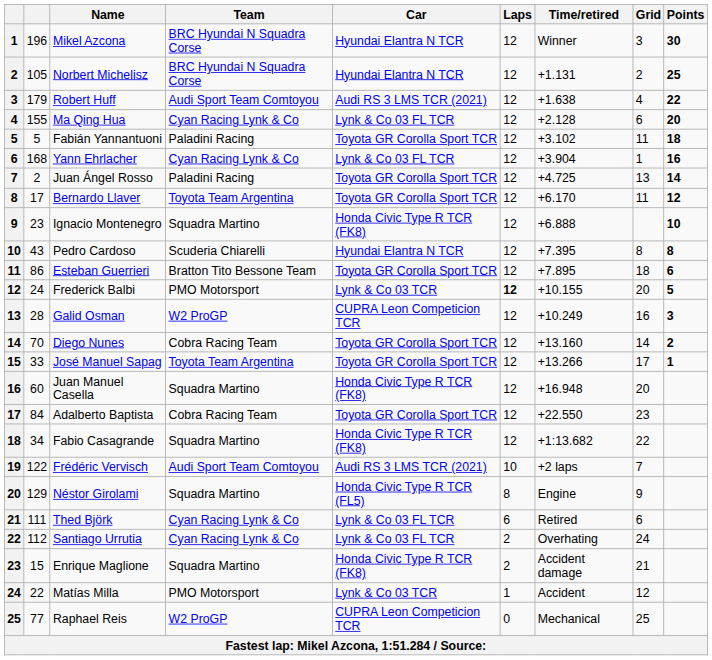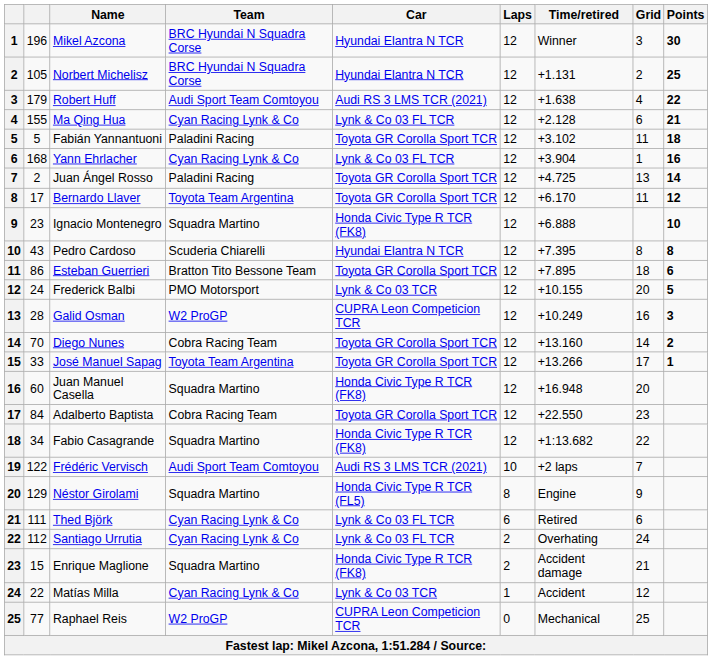 <table class="wikitable sortable" style="font-size: 95%;">
 <tr>
 <th></th>
 <th></th>
 <th>Name</th>
 <th>Team</th>
 <th>Car</th>
 <th>Laps</th>
 <th>Time/retired</th>
 <th>Grid</th>
 <th>Points</th>
 </tr>
 <tr>
 <th>1</th>
 <td align=center>196</td>
 <td> <a href='#'>Mikel Azcona</a></td>
 <td> <a href='#'>BRC Hyundai N Squadra Corse</a></td>
 <td><a href='#'>Hyundai Elantra N TCR</a></td>
 <td>12</td>
 <td>Winner</td>
 <td>3</td>
 <td><strong>30</strong></td>
 </tr>
 <tr>
 <th>2</th>
 <td align=center>105</td>
 <td> <a href='#'>Norbert Michelisz</a></td>
 <td><a href='#'>BRC Hyundai N Squadra Corse</a></td>
 <td><a href='#'>Hyundai Elantra N TCR</a></td>
 <td>12</td>
 <td>+1.131</td>
 <td>2</td>
 <td><strong>25</strong></td>
 </tr>
 <tr>
 <th>3</th>
 <td align=center>179</td>
 <td> <a href='#'>Robert Huff</a></td>
 <td><a href='#'>Audi Sport Team Comtoyou</a></td>
 <td><a href='#'>Audi RS 3 LMS TCR (2021)</a></td>
 <td>12</td>
 <td>+1.638</td>
 <td>4</td>
 <td><strong>22</strong></td>
 </tr>
 <tr>
 <th>4</th>
 <td align=center>155</td>
 <td> <a href='#'>Ma Qing Hua</a></td>
 <td><a href='#'>Cyan Racing Lynk & Co</a></td>
 <td><a href='#'>Lynk & Co 03 FL TCR</a></td>
 <td>12</td>
 <td>+2.128</td>
 <td>6</td>
-<td><strong>20</strong></td>
+<td><strong>21</strong></td>
 </tr>
 <tr>
 <th>5</th>
 <td align=center>5</td>
 <td> Fabián Yannantuoni</td>
 <td>Paladini Racing</td>
 <td><a href='#'>Toyota GR Corolla Sport TCR</a></td>
 <td>12</td>
 <td>+3.102</td>
 <td>11</td>
 <td><strong>18</strong></td>
 </tr>
 <tr>
 <th>6</th>
 <td align=center>168</td>
 <td> <a href='#'>Yann Ehrlacher</a></td>
 <td><a href='#'>Cyan Racing Lynk & Co</a></td>
 <td><a href='#'>Lynk & Co 03 FL TCR</a></td>
 <td>12</td>
 <td>+3.904</td>
 <td>1</td>
 <td><strong>16</strong></td>
 </tr>
 <tr>
 <th>7</th>
 <td align=center>2</td>
 <td> Juan Ángel Rosso</td>
 <td>Paladini Racing</td>
 <td><a href='#'>Toyota GR Corolla Sport TCR</a></td>
 <td>12</td>
 <td>+4.725</td>
 <td>13</td>
 <td><strong>14</strong></td>
 </tr>
 <tr>
 <th>8</th>
 <td align=center>17</td>
 <td> <a href='#'>Bernardo Llaver</a></td>
 <td><a href='#'>Toyota Team Argentina</a></td>
 <td><a href='#'>Toyota GR Corolla Sport TCR</a></td>
 <td>12</td>
 <td>+6.170</td>
 <td>11</td>
 <td><strong>12</strong></td>
 </tr>
 <tr>
 <th>9</th>
 <td align=center>23</td>
 <td> Ignacio Montenegro</td>
 <td>Squadra Martino</td>
 <td><a href='#'>Honda Civic Type R TCR (FK8)</a></td>
 <td>12</td>
 <td>+6.888</td>
 <td></td>
 <td><strong>10</strong></td>
 </tr>
 <tr>
 <th>10</th>
 <td align=center>43</td>
 <td> Pedro Cardoso</td>
 <td>Scuderia Chiarelli</td>
 <td><a href='#'>Hyundai Elantra N TCR</a></td>
 <td>12</td>
 <td>+7.395</td>
 <td>8</td>
 <td><strong>8</strong></td>
 </tr>
 <tr>
 <th>11</th>
 <td align=center>86</td>
 <td> <a href='#'>Esteban Guerrieri</a></td>
 <td>Bratton Tito Bessone Team</td>
 <td><a href='#'>Toyota GR Corolla Sport TCR</a></td>
 <td>12</td>
 <td>+7.895</td>
 <td>18</td>
 <td><strong>6</strong></td>
 </tr>
 <tr>
 <th>12</th>
 <td align=center>24</td>
 <td> Frederick Balbi</td>
 <td>PMO Motorsport</td>
 <td><a href='#'>Lynk & Co 03 TCR</a></td>
-<td><strong>12</strong></td>
+<td>12</td>
 <td>+10.155</td>
 <td>20</td>
 <td><strong>5</strong></td>
 </tr>
 <tr>
 <th>13</th>
 <td align=center>28</td>
 <td> <a href='#'>Galid Osman</a></td>
 <td><a href='#'>W2 ProGP</a></td>
 <td><a href='#'>CUPRA Leon Competicion TCR</a></td>
 <td>12</td>
 <td>+10.249</td>
 <td>16</td>
 <td><strong>3</strong></td>
 </tr>
 <tr>
 <th>14</th>
 <td align=center>70</td>
 <td> <a href='#'>Diego Nunes</a></td>
 <td>Cobra Racing Team</td>
 <td><a href='#'>Toyota GR Corolla Sport TCR</a></td>
 <td>12</td>
 <td>+13.160</td>
 <td>14</td>
 <td><strong>2</strong></td>
 </tr>
 <tr>
 <th>15</th>
 <td align=center>33</td>
 <td> <a href='#'>José Manuel Sapag</a></td>
 <td><a href='#'>Toyota Team Argentina</a></td>
 <td><a href='#'>Toyota GR Corolla Sport TCR</a></td>
 <td>12</td>
 <td>+13.266</td>
 <td>17</td>
 <td><strong>1</strong></td>
 </tr>
 <tr>
 <th>16</th>
 <td align=center>60</td>
 <td> Juan Manuel Casella</td>
 <td>Squadra Martino</td>
 <td><a href='#'>Honda Civic Type R TCR (FK8)</a></td>
 <td>12</td>
 <td>+16.948</td>
 <td>20</td>
 <td></td>
 </tr>
 <tr>
 <th>17</th>
 <td align=center>84</td>
 <td> Adalberto Baptista</td>
 <td>Cobra Racing Team</td>
 <td><a href='#'>Toyota GR Corolla Sport TCR</a></td>
 <td>12</td>
 <td>+22.550</td>
 <td>23</td>
 <td></td>
 </tr>
 <tr>
 <th>18</th>
 <td align=center>34</td>
 <td> Fabio Casagrande</td>
 <td>Squadra Martino</td>
 <td><a href='#'>Honda Civic Type R TCR (FK8)</a></td>
 <td>12</td>
 <td>+1:13.682</td>
 <td>22</td>
 <td></td>
 </tr>
 <tr>
 <th>19</th>
 <td align=center>122</td>
 <td> <a href='#'>Frédéric Vervisch</a></td>
 <td><a href='#'>Audi Sport Team Comtoyou</a></td>
 <td><a href='#'>Audi RS 3 LMS TCR (2021)</a></td>
 <td>10</td>
 <td>+2 laps</td>
 <td>7</td>
 <td></td>
 </tr>
 <tr>
 <th>20</th>
 <td align=center>129</td>
 <td> <a href='#'>Néstor Girolami</a></td>
 <td>Squadra Martino</td>
 <td><a href='#'>Honda Civic Type R TCR (FL5)</a></td>
 <td>8</td>
 <td>Engine</td>
 <td>9</td>
 <td></td>
 </tr>
 <tr>
 <th>21</th>
 <td align=center>111</td>
 <td> <a href='#'>Thed Björk</a></td>
 <td><a href='#'>Cyan Racing Lynk & Co</a></td>
 <td><a href='#'>Lynk & Co 03 FL TCR</a></td>
 <td>6</td>
 <td>Retired</td>
 <td>6</td>
 <td></td>
 </tr>
 <tr>
 <th>22</th>
 <td align=center>112</td>
 <td> <a href='#'>Santiago Urrutia</a></td>
 <td><a href='#'>Cyan Racing Lynk & Co</a></td>
 <td><a href='#'>Lynk & Co 03 FL TCR</a></td>
 <td>2</td>
 <td>Overhating</td>
 <td>24</td>
 <td></td>
 </tr>
 <tr>
 <th>23</th>
 <td align=center>15</td>
 <td> Enrique Maglione</td>
 <td>Squadra Martino</td>
 <td><a href='#'>Honda Civic Type R TCR (FK8)</a></td>
 <td>2</td>
 <td>Accident damage</td>
 <td>21</td>
 <td></td>
 </tr>
 <tr>
 <th>24</th>
 <td align=center>22</td>
 <td> Matías Milla</td>
-<td>PMO Motorsport</td>
+<td><a href='#'>Cyan Racing Lynk & Co</a></td>
 <td><a href='#'>Lynk & Co 03 TCR</a></td>
 <td>1</td>
 <td>Accident</td>
 <td>12</td>
 <td></td>
 </tr>
 <tr>
 <th>25</th>
 <td align=center>77</td>
 <td> Raphael Reis</td>
 <td><a href='#'>W2 ProGP</a></td>
 <td><a href='#'>CUPRA Leon Competicion TCR</a></td>
 <td>0</td>
 <td>Mechanical</td>
 <td>25</td>
 <td></td>
 </tr>
 <tr>
 <th colspan=9>Fastest lap: Mikel Azcona, 1:51.284 / Source:</th>
 </tr>
 </table>
